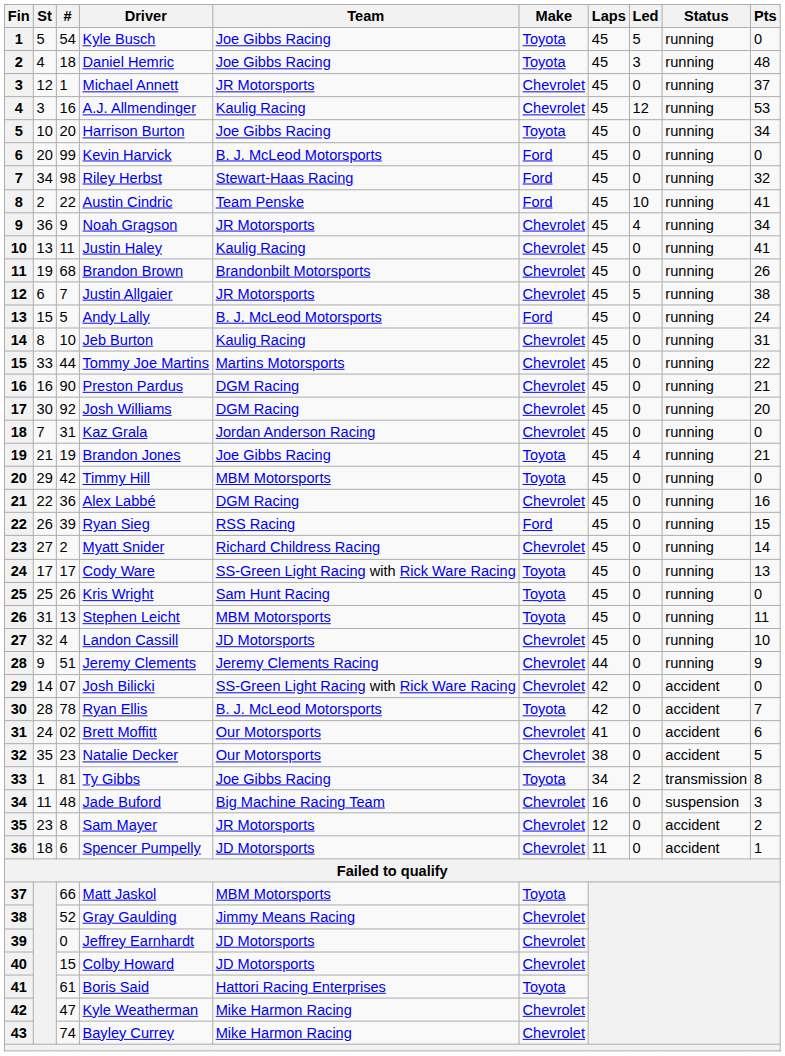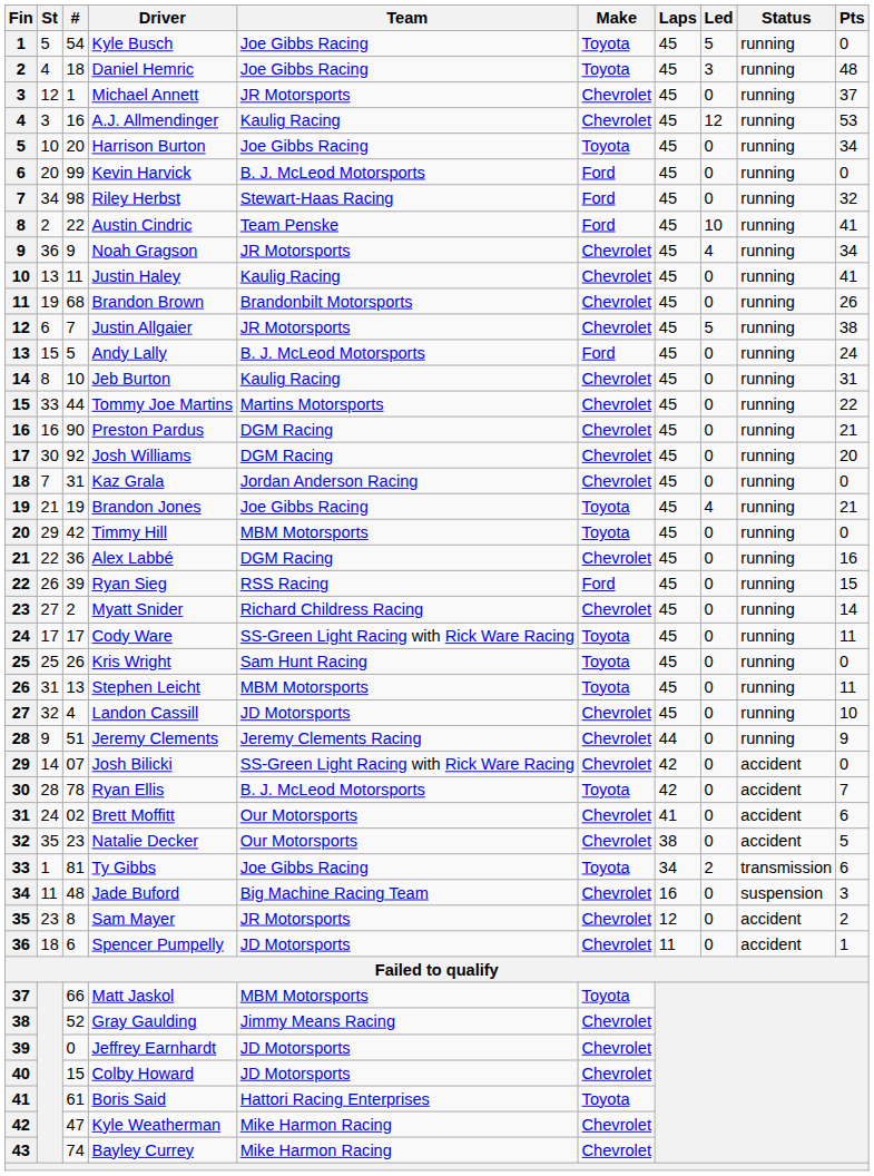 <table class="wikitable" style="font-size:95%">
 <tr>
 <th>Fin</th>
 <th>St</th>
 <th>#</th>
 <th>Driver</th>
 <th>Team</th>
 <th>Make</th>
 <th>Laps</th>
 <th>Led</th>
 <th>Status</th>
 <th>Pts</th>
 </tr>
 <tr>
 <th>1</th>
 <td>5</td>
 <td>54</td>
 <td><a href='#'>Kyle Busch</a></td>
 <td><a href='#'>Joe Gibbs Racing</a></td>
 <td><a href='#'>Toyota</a></td>
 <td>45</td>
 <td>5</td>
 <td>running</td>
 <td>0</td>
 </tr>
 <tr>
 <th>2</th>
 <td>4</td>
 <td>18</td>
 <td><a href='#'>Daniel Hemric</a></td>
 <td><a href='#'>Joe Gibbs Racing</a></td>
 <td><a href='#'>Toyota</a></td>
 <td>45</td>
 <td>3</td>
 <td>running</td>
 <td>48</td>
 </tr>
 <tr>
 <th>3</th>
 <td>12</td>
 <td>1</td>
 <td><a href='#'>Michael Annett</a></td>
 <td><a href='#'>JR Motorsports</a></td>
 <td><a href='#'>Chevrolet</a></td>
 <td>45</td>
 <td>0</td>
 <td>running</td>
 <td>37</td>
 </tr>
 <tr>
 <th>4</th>
 <td>3</td>
 <td>16</td>
 <td><a href='#'>A.J. Allmendinger</a></td>
 <td><a href='#'>Kaulig Racing</a></td>
 <td><a href='#'>Chevrolet</a></td>
 <td>45</td>
 <td>12</td>
 <td>running</td>
 <td>53</td>
 </tr>
 <tr>
 <th>5</th>
 <td>10</td>
 <td>20</td>
 <td><a href='#'>Harrison Burton</a></td>
 <td><a href='#'>Joe Gibbs Racing</a></td>
 <td><a href='#'>Toyota</a></td>
 <td>45</td>
 <td>0</td>
 <td>running</td>
 <td>34</td>
 </tr>
 <tr>
 <th>6</th>
 <td>20</td>
 <td>99</td>
 <td><a href='#'>Kevin Harvick</a></td>
 <td><a href='#'>B. J. McLeod Motorsports</a></td>
 <td><a href='#'>Ford</a></td>
 <td>45</td>
 <td>0</td>
 <td>running</td>
 <td>0</td>
 </tr>
 <tr>
 <th>7</th>
 <td>34</td>
 <td>98</td>
 <td><a href='#'>Riley Herbst</a></td>
 <td><a href='#'>Stewart-Haas Racing</a></td>
 <td><a href='#'>Ford</a></td>
 <td>45</td>
 <td>0</td>
 <td>running</td>
 <td>32</td>
 </tr>
 <tr>
 <th>8</th>
 <td>2</td>
 <td>22</td>
 <td><a href='#'>Austin Cindric</a></td>
 <td><a href='#'>Team Penske</a></td>
 <td><a href='#'>Ford</a></td>
 <td>45</td>
 <td>10</td>
 <td>running</td>
 <td>41</td>
 </tr>
 <tr>
 <th>9</th>
 <td>36</td>
 <td>9</td>
 <td><a href='#'>Noah Gragson</a></td>
 <td><a href='#'>JR Motorsports</a></td>
 <td><a href='#'>Chevrolet</a></td>
 <td>45</td>
 <td>4</td>
 <td>running</td>
 <td>34</td>
 </tr>
 <tr>
 <th>10</th>
 <td>13</td>
 <td>11</td>
 <td><a href='#'>Justin Haley</a></td>
 <td><a href='#'>Kaulig Racing</a></td>
 <td><a href='#'>Chevrolet</a></td>
 <td>45</td>
 <td>0</td>
 <td>running</td>
 <td>41</td>
 </tr>
 <tr>
 <th>11</th>
 <td>19</td>
 <td>68</td>
 <td><a href='#'>Brandon Brown</a></td>
 <td><a href='#'>Brandonbilt Motorsports</a></td>
 <td><a href='#'>Chevrolet</a></td>
 <td>45</td>
 <td>0</td>
 <td>running</td>
 <td>26</td>
 </tr>
 <tr>
 <th>12</th>
 <td>6</td>
 <td>7</td>
 <td><a href='#'>Justin Allgaier</a></td>
 <td><a href='#'>JR Motorsports</a></td>
 <td><a href='#'>Chevrolet</a></td>
 <td>45</td>
 <td>5</td>
 <td>running</td>
 <td>38</td>
 </tr>
 <tr>
 <th>13</th>
 <td>15</td>
 <td>5</td>
 <td><a href='#'>Andy Lally</a></td>
 <td><a href='#'>B. J. McLeod Motorsports</a></td>
 <td><a href='#'>Ford</a></td>
 <td>45</td>
 <td>0</td>
 <td>running</td>
 <td>24</td>
 </tr>
 <tr>
 <th>14</th>
 <td>8</td>
 <td>10</td>
 <td><a href='#'>Jeb Burton</a></td>
 <td><a href='#'>Kaulig Racing</a></td>
 <td><a href='#'>Chevrolet</a></td>
 <td>45</td>
 <td>0</td>
 <td>running</td>
 <td>31</td>
 </tr>
 <tr>
 <th>15</th>
 <td>33</td>
 <td>44</td>
 <td><a href='#'>Tommy Joe Martins</a></td>
 <td><a href='#'>Martins Motorsports</a></td>
 <td><a href='#'>Chevrolet</a></td>
 <td>45</td>
 <td>0</td>
 <td>running</td>
 <td>22</td>
 </tr>
 <tr>
 <th>16</th>
 <td>16</td>
 <td>90</td>
 <td><a href='#'>Preston Pardus</a></td>
 <td><a href='#'>DGM Racing</a></td>
 <td><a href='#'>Chevrolet</a></td>
 <td>45</td>
 <td>0</td>
 <td>running</td>
 <td>21</td>
 </tr>
 <tr>
 <th>17</th>
 <td>30</td>
 <td>92</td>
 <td><a href='#'>Josh Williams</a></td>
 <td><a href='#'>DGM Racing</a></td>
 <td><a href='#'>Chevrolet</a></td>
 <td>45</td>
 <td>0</td>
 <td>running</td>
 <td>20</td>
 </tr>
 <tr>
 <th>18</th>
 <td>7</td>
 <td>31</td>
 <td><a href='#'>Kaz Grala</a></td>
 <td><a href='#'>Jordan Anderson Racing</a></td>
 <td><a href='#'>Chevrolet</a></td>
 <td>45</td>
 <td>0</td>
 <td>running</td>
 <td>0</td>
 </tr>
 <tr>
 <th>19</th>
 <td>21</td>
 <td>19</td>
 <td><a href='#'>Brandon Jones</a></td>
 <td><a href='#'>Joe Gibbs Racing</a></td>
 <td><a href='#'>Toyota</a></td>
 <td>45</td>
 <td>4</td>
 <td>running</td>
 <td>21</td>
 </tr>
 <tr>
 <th>20</th>
 <td>29</td>
 <td>42</td>
 <td><a href='#'>Timmy Hill</a></td>
 <td><a href='#'>MBM Motorsports</a></td>
 <td><a href='#'>Toyota</a></td>
 <td>45</td>
 <td>0</td>
 <td>running</td>
 <td>0</td>
 </tr>
 <tr>
 <th>21</th>
 <td>22</td>
 <td>36</td>
 <td><a href='#'>Alex Labbé</a></td>
 <td><a href='#'>DGM Racing</a></td>
 <td><a href='#'>Chevrolet</a></td>
 <td>45</td>
 <td>0</td>
 <td>running</td>
 <td>16</td>
 </tr>
 <tr>
 <th>22</th>
 <td>26</td>
 <td>39</td>
 <td><a href='#'>Ryan Sieg</a></td>
 <td><a href='#'>RSS Racing</a></td>
 <td><a href='#'>Ford</a></td>
 <td>45</td>
 <td>0</td>
 <td>running</td>
 <td>15</td>
 </tr>
 <tr>
 <th>23</th>
 <td>27</td>
 <td>2</td>
 <td><a href='#'>Myatt Snider</a></td>
 <td><a href='#'>Richard Childress Racing</a></td>
 <td><a href='#'>Chevrolet</a></td>
 <td>45</td>
 <td>0</td>
 <td>running</td>
 <td>14</td>
 </tr>
 <tr>
 <th>24</th>
 <td>17</td>
 <td>17</td>
 <td><a href='#'>Cody Ware</a></td>
 <td><a href='#'>SS-Green Light Racing</a> with <a href='#'>Rick Ware Racing</a></td>
 <td><a href='#'>Toyota</a></td>
 <td>45</td>
 <td>0</td>
 <td>running</td>
-<td>13</td>
+<td>11</td>
 </tr>
 <tr>
 <th>25</th>
 <td>25</td>
 <td>26</td>
 <td><a href='#'>Kris Wright</a></td>
 <td><a href='#'>Sam Hunt Racing</a></td>
 <td><a href='#'>Toyota</a></td>
 <td>45</td>
 <td>0</td>
 <td>running</td>
 <td>0</td>
 </tr>
 <tr>
 <th>26</th>
 <td>31</td>
 <td>13</td>
 <td><a href='#'>Stephen Leicht</a></td>
 <td><a href='#'>MBM Motorsports</a></td>
 <td><a href='#'>Toyota</a></td>
 <td>45</td>
 <td>0</td>
 <td>running</td>
 <td>11</td>
 </tr>
 <tr>
 <th>27</th>
 <td>32</td>
 <td>4</td>
 <td><a href='#'>Landon Cassill</a></td>
 <td><a href='#'>JD Motorsports</a></td>
 <td><a href='#'>Chevrolet</a></td>
 <td>45</td>
 <td>0</td>
 <td>running</td>
 <td>10</td>
 </tr>
 <tr>
 <th>28</th>
 <td>9</td>
 <td>51</td>
 <td><a href='#'>Jeremy Clements</a></td>
 <td><a href='#'>Jeremy Clements Racing</a></td>
 <td><a href='#'>Chevrolet</a></td>
 <td>44</td>
 <td>0</td>
 <td>running</td>
 <td>9</td>
 </tr>
 <tr>
 <th>29</th>
 <td>14</td>
 <td>07</td>
 <td><a href='#'>Josh Bilicki</a></td>
 <td><a href='#'>SS-Green Light Racing</a> with <a href='#'>Rick Ware Racing</a></td>
 <td><a href='#'>Chevrolet</a></td>
 <td>42</td>
 <td>0</td>
 <td>accident</td>
 <td>0</td>
 </tr>
 <tr>
 <th>30</th>
 <td>28</td>
 <td>78</td>
 <td><a href='#'>Ryan Ellis</a></td>
 <td><a href='#'>B. J. McLeod Motorsports</a></td>
 <td><a href='#'>Toyota</a></td>
 <td>42</td>
 <td>0</td>
 <td>accident</td>
 <td>7</td>
 </tr>
 <tr>
 <th>31</th>
 <td>24</td>
 <td>02</td>
 <td><a href='#'>Brett Moffitt</a></td>
 <td><a href='#'>Our Motorsports</a></td>
 <td><a href='#'>Chevrolet</a></td>
 <td>41</td>
 <td>0</td>
 <td>accident</td>
 <td>6</td>
 </tr>
 <tr>
 <th>32</th>
 <td>35</td>
 <td>23</td>
 <td><a href='#'>Natalie Decker</a></td>
 <td><a href='#'>Our Motorsports</a></td>
 <td><a href='#'>Chevrolet</a></td>
 <td>38</td>
 <td>0</td>
 <td>accident</td>
 <td>5</td>
 </tr>
 <tr>
 <th>33</th>
 <td>1</td>
 <td>81</td>
 <td><a href='#'>Ty Gibbs</a></td>
 <td><a href='#'>Joe Gibbs Racing</a></td>
 <td><a href='#'>Toyota</a></td>
 <td>34</td>
 <td>2</td>
 <td>transmission</td>
-<td>8</td>
+<td>6</td>
 </tr>
 <tr>
 <th>34</th>
 <td>11</td>
 <td>48</td>
 <td><a href='#'>Jade Buford</a></td>
 <td><a href='#'>Big Machine Racing Team</a></td>
 <td><a href='#'>Chevrolet</a></td>
 <td>16</td>
 <td>0</td>
 <td>suspension</td>
 <td>3</td>
 </tr>
 <tr>
 <th>35</th>
 <td>23</td>
 <td>8</td>
 <td><a href='#'>Sam Mayer</a></td>
 <td><a href='#'>JR Motorsports</a></td>
 <td><a href='#'>Chevrolet</a></td>
 <td>12</td>
 <td>0</td>
 <td>accident</td>
 <td>2</td>
 </tr>
 <tr>
 <th>36</th>
 <td>18</td>
 <td>6</td>
 <td><a href='#'>Spencer Pumpelly</a></td>
 <td><a href='#'>JD Motorsports</a></td>
 <td><a href='#'>Chevrolet</a></td>
 <td>11</td>
 <td>0</td>
 <td>accident</td>
 <td>1</td>
 </tr>
 <tr>
 <th colspan="10">Failed to qualify</th>
 </tr>
 <tr>
 <th>37</th>
 <th rowspan="7"></th>
 <td>66</td>
 <td><a href='#'>Matt Jaskol</a></td>
 <td><a href='#'>MBM Motorsports</a></td>
 <td><a href='#'>Toyota</a></td>
 <th colspan="4" rowspan="7"></th>
 </tr>
 <tr>
 <th>38</th>
 <td>52</td>
 <td><a href='#'>Gray Gaulding</a></td>
 <td><a href='#'>Jimmy Means Racing</a></td>
 <td><a href='#'>Chevrolet</a></td>
 </tr>
 <tr>
 <th>39</th>
 <td>0</td>
 <td><a href='#'>Jeffrey Earnhardt</a></td>
 <td><a href='#'>JD Motorsports</a></td>
 <td><a href='#'>Chevrolet</a></td>
 </tr>
 <tr>
 <th>40</th>
 <td>15</td>
 <td><a href='#'>Colby Howard</a></td>
 <td><a href='#'>JD Motorsports</a></td>
 <td><a href='#'>Chevrolet</a></td>
 </tr>
 <tr>
 <th>41</th>
 <td>61</td>
 <td><a href='#'>Boris Said</a></td>
 <td><a href='#'>Hattori Racing Enterprises</a></td>
 <td><a href='#'>Toyota</a></td>
 </tr>
 <tr>
 <th>42</th>
 <td>47</td>
 <td><a href='#'>Kyle Weatherman</a></td>
 <td><a href='#'>Mike Harmon Racing</a></td>
 <td><a href='#'>Chevrolet</a></td>
 </tr>
 <tr>
 <th>43</th>
 <td>74</td>
 <td><a href='#'>Bayley Currey</a></td>
 <td><a href='#'>Mike Harmon Racing</a></td>
 <td><a href='#'>Chevrolet</a></td>
 </tr>
 <tr>
 <th colspan="10"></th>
 </tr>
 </table>
